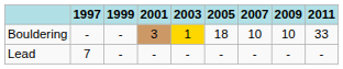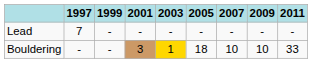 <table class="wikitable" style="text-align:center">
 <tr>
 <th style="background:#B0E0E6"></th>
 <th style="background:#B0E0E6">1997</th>
 <th style="background:#B0E0E6">1999</th>
 <th style="background:#B0E0E6">2001</th>
 <th style="background:#B0E0E6">2003</th>
 <th style="background:#B0E0E6">2005</th>
 <th style="background:#B0E0E6">2007</th>
 <th style="background:#B0E0E6">2009</th>
 <th style="background:#B0E0E6">2011</th>
 </tr>
 <tr>
+<td align="left">Lead</td>
+<td>7</td>
+<td>-</td>
+<td>-</td>
+<td>-</td>
+<td>-</td>
+<td>-</td>
+<td>-</td>
+<td>-</td>
+</tr>
+<tr>
 <td align="left">Bouldering</td>
 <td>-</td>
 <td>-</td>
 <td style="background: #cc9966">3</td>
 <td style="background: gold">1</td>
 <td>18</td>
 <td>10</td>
 <td>10</td>
 <td>33</td>
 </tr>
-<tr>
-<td align="left">Lead</td>
-<td>7</td>
-<td>-</td>
-<td>-</td>
-<td>-</td>
-<td>-</td>
-<td>-</td>
-<td>-</td>
-<td>-</td>
-</tr>
 </table>
